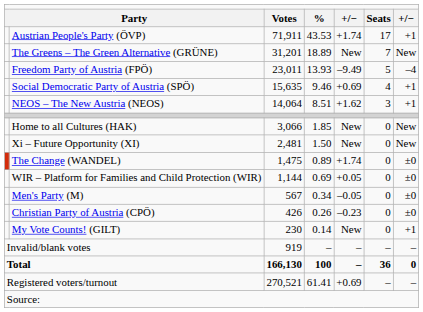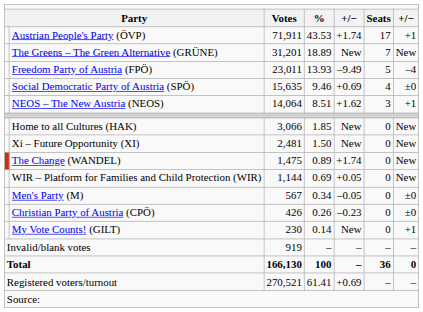 <table class=wikitable style=text-align:right>
 <tr>
 <td align=center colspan=7></td>
 </tr>
 <tr>
 <th colspan=2>Party</th>
 <th>Votes</th>
 <th>%</th>
 <th>+/−</th>
 <th>Seats</th>
 <th>+/−</th>
 </tr>
 <tr>
 <td bgcolor=></td>
 <td align=left><a href='#'>Austrian People's Party</a> (ÖVP)</td>
 <td>71,911</td>
 <td>43.53</td>
 <td>+1.74</td>
 <td>17</td>
 <td>+1</td>
 </tr>
 <tr>
 <td bgcolor=></td>
 <td align=left><a href='#'>The Greens – The Green Alternative</a> (GRÜNE)</td>
 <td>31,201</td>
 <td>18.89</td>
 <td>New</td>
 <td>7</td>
 <td>New</td>
 </tr>
 <tr>
 <td bgcolor=></td>
 <td align=left><a href='#'>Freedom Party of Austria</a> (FPÖ)</td>
 <td>23,011</td>
 <td>13.93</td>
 <td>–9.49</td>
 <td>5</td>
 <td>–4</td>
 </tr>
 <tr>
 <td bgcolor=></td>
 <td align=left><a href='#'>Social Democratic Party of Austria</a> (SPÖ)</td>
 <td>15,635</td>
 <td>9.46</td>
 <td>+0.69</td>
 <td>4</td>
-<td>+1</td>
+<td>±0</td>
 </tr>
 <tr>
 <td bgcolor=></td>
 <td align=left><a href='#'>NEOS – The New Austria</a> (NEOS)</td>
 <td>14,064</td>
 <td>8.51</td>
 <td>+1.62</td>
 <td>3</td>
 <td>+1</td>
 </tr>
 <tr>
 <td colspan=7 bgcolor=lightgrey></td>
 </tr>
 <tr>
 <td></td>
 <td align=left>Home to all Cultures (HAK)</td>
 <td>3,066</td>
 <td>1.85</td>
 <td>New</td>
 <td>0</td>
 <td>New</td>
 </tr>
 <tr>
 <td></td>
 <td align=left>Xi – Future Opportunity (XI)</td>
 <td>2,481</td>
 <td>1.50</td>
 <td>New</td>
 <td>0</td>
 <td>New</td>
 </tr>
 <tr>
 <td bgcolor=#D32C0B></td>
 <td align=left><a href='#'>The Change</a> (WANDEL)</td>
 <td>1,475</td>
 <td>0.89</td>
 <td>+1.74</td>
 <td>0</td>
-<td>±0</td>
+<td>New</td>
 </tr>
 <tr>
 <td></td>
 <td align=left>WIR – Platform for Families and Child Protection (WIR)</td>
 <td>1,144</td>
 <td>0.69</td>
 <td>+0.05</td>
 <td>0</td>
-<td>±0</td>
+<td>New</td>
 </tr>
 <tr>
 <td></td>
 <td align=left><a href='#'>Men's Party</a> (M)</td>
 <td>567</td>
 <td>0.34</td>
 <td>–0.05</td>
 <td>0</td>
 <td>±0</td>
 </tr>
 <tr>
 <td bgcolor=></td>
 <td align=left><a href='#'>Christian Party of Austria</a> (CPÖ)</td>
 <td>426</td>
 <td>0.26</td>
 <td>–0.23</td>
 <td>0</td>
 <td>±0</td>
 </tr>
 <tr>
 <td bgcolor=></td>
 <td align=left><a href='#'>My Vote Counts!</a> (GILT)</td>
 <td>230</td>
 <td>0.14</td>
 <td>New</td>
 <td>0</td>
 <td>+1</td>
 </tr>
 <tr>
 <td colspan=2 align=left>Invalid/blank votes</td>
 <td>919</td>
 <td>–</td>
 <td>–</td>
 <td>–</td>
 <td>–</td>
 </tr>
 <tr>
 <td colspan=2 align=left><strong>Total</strong></td>
 <td><strong>166,130</strong></td>
 <td><strong>100</strong></td>
 <td><strong>–</strong></td>
 <td><strong>36</strong></td>
 <td><strong>0</strong></td>
 </tr>
 <tr>
 <td align=left colspan=2>Registered voters/turnout</td>
 <td>270,521</td>
 <td>61.41</td>
 <td>+0.69</td>
 <td>–</td>
 <td>–</td>
 </tr>
 <tr>
 <td align=left colspan=7>Source: </td>
 </tr>
 </table>
